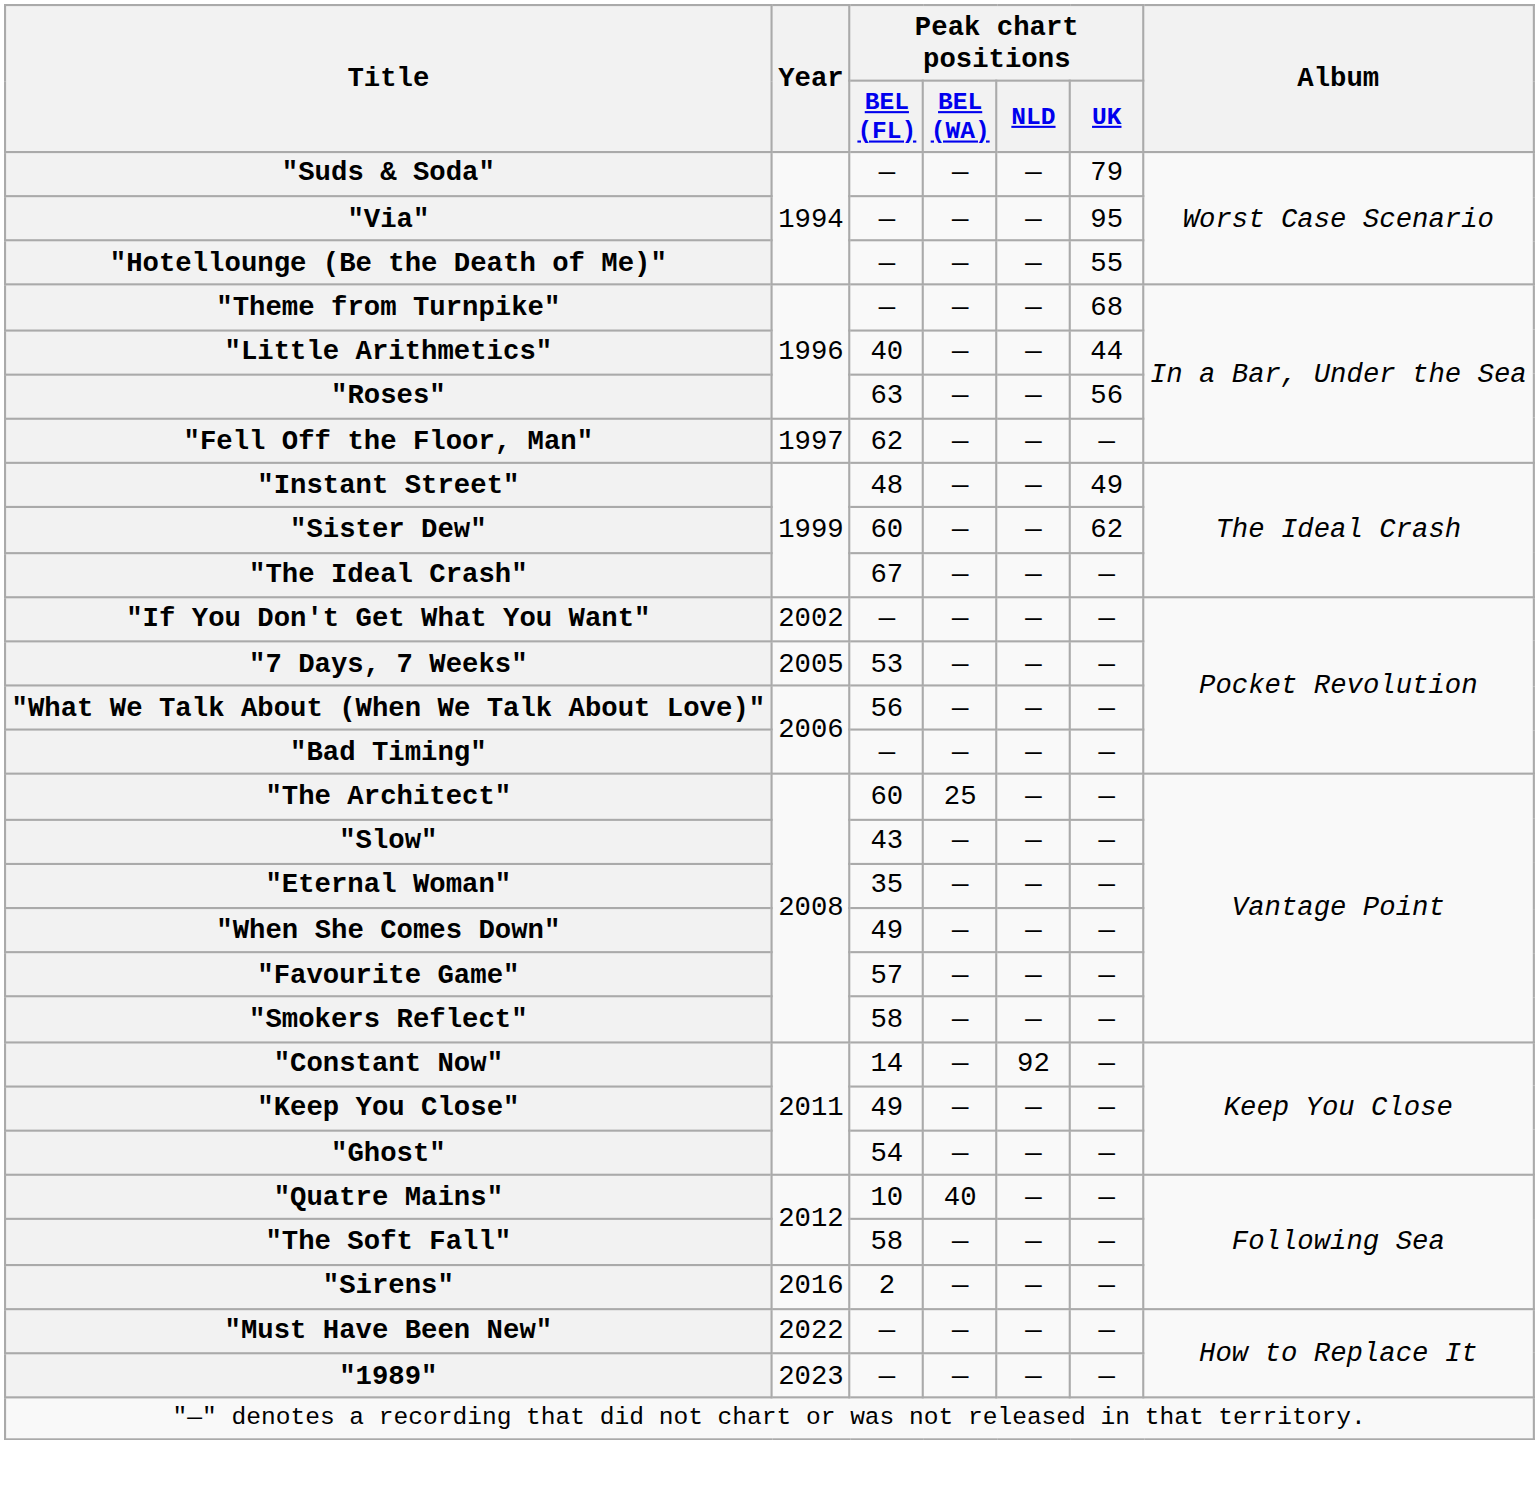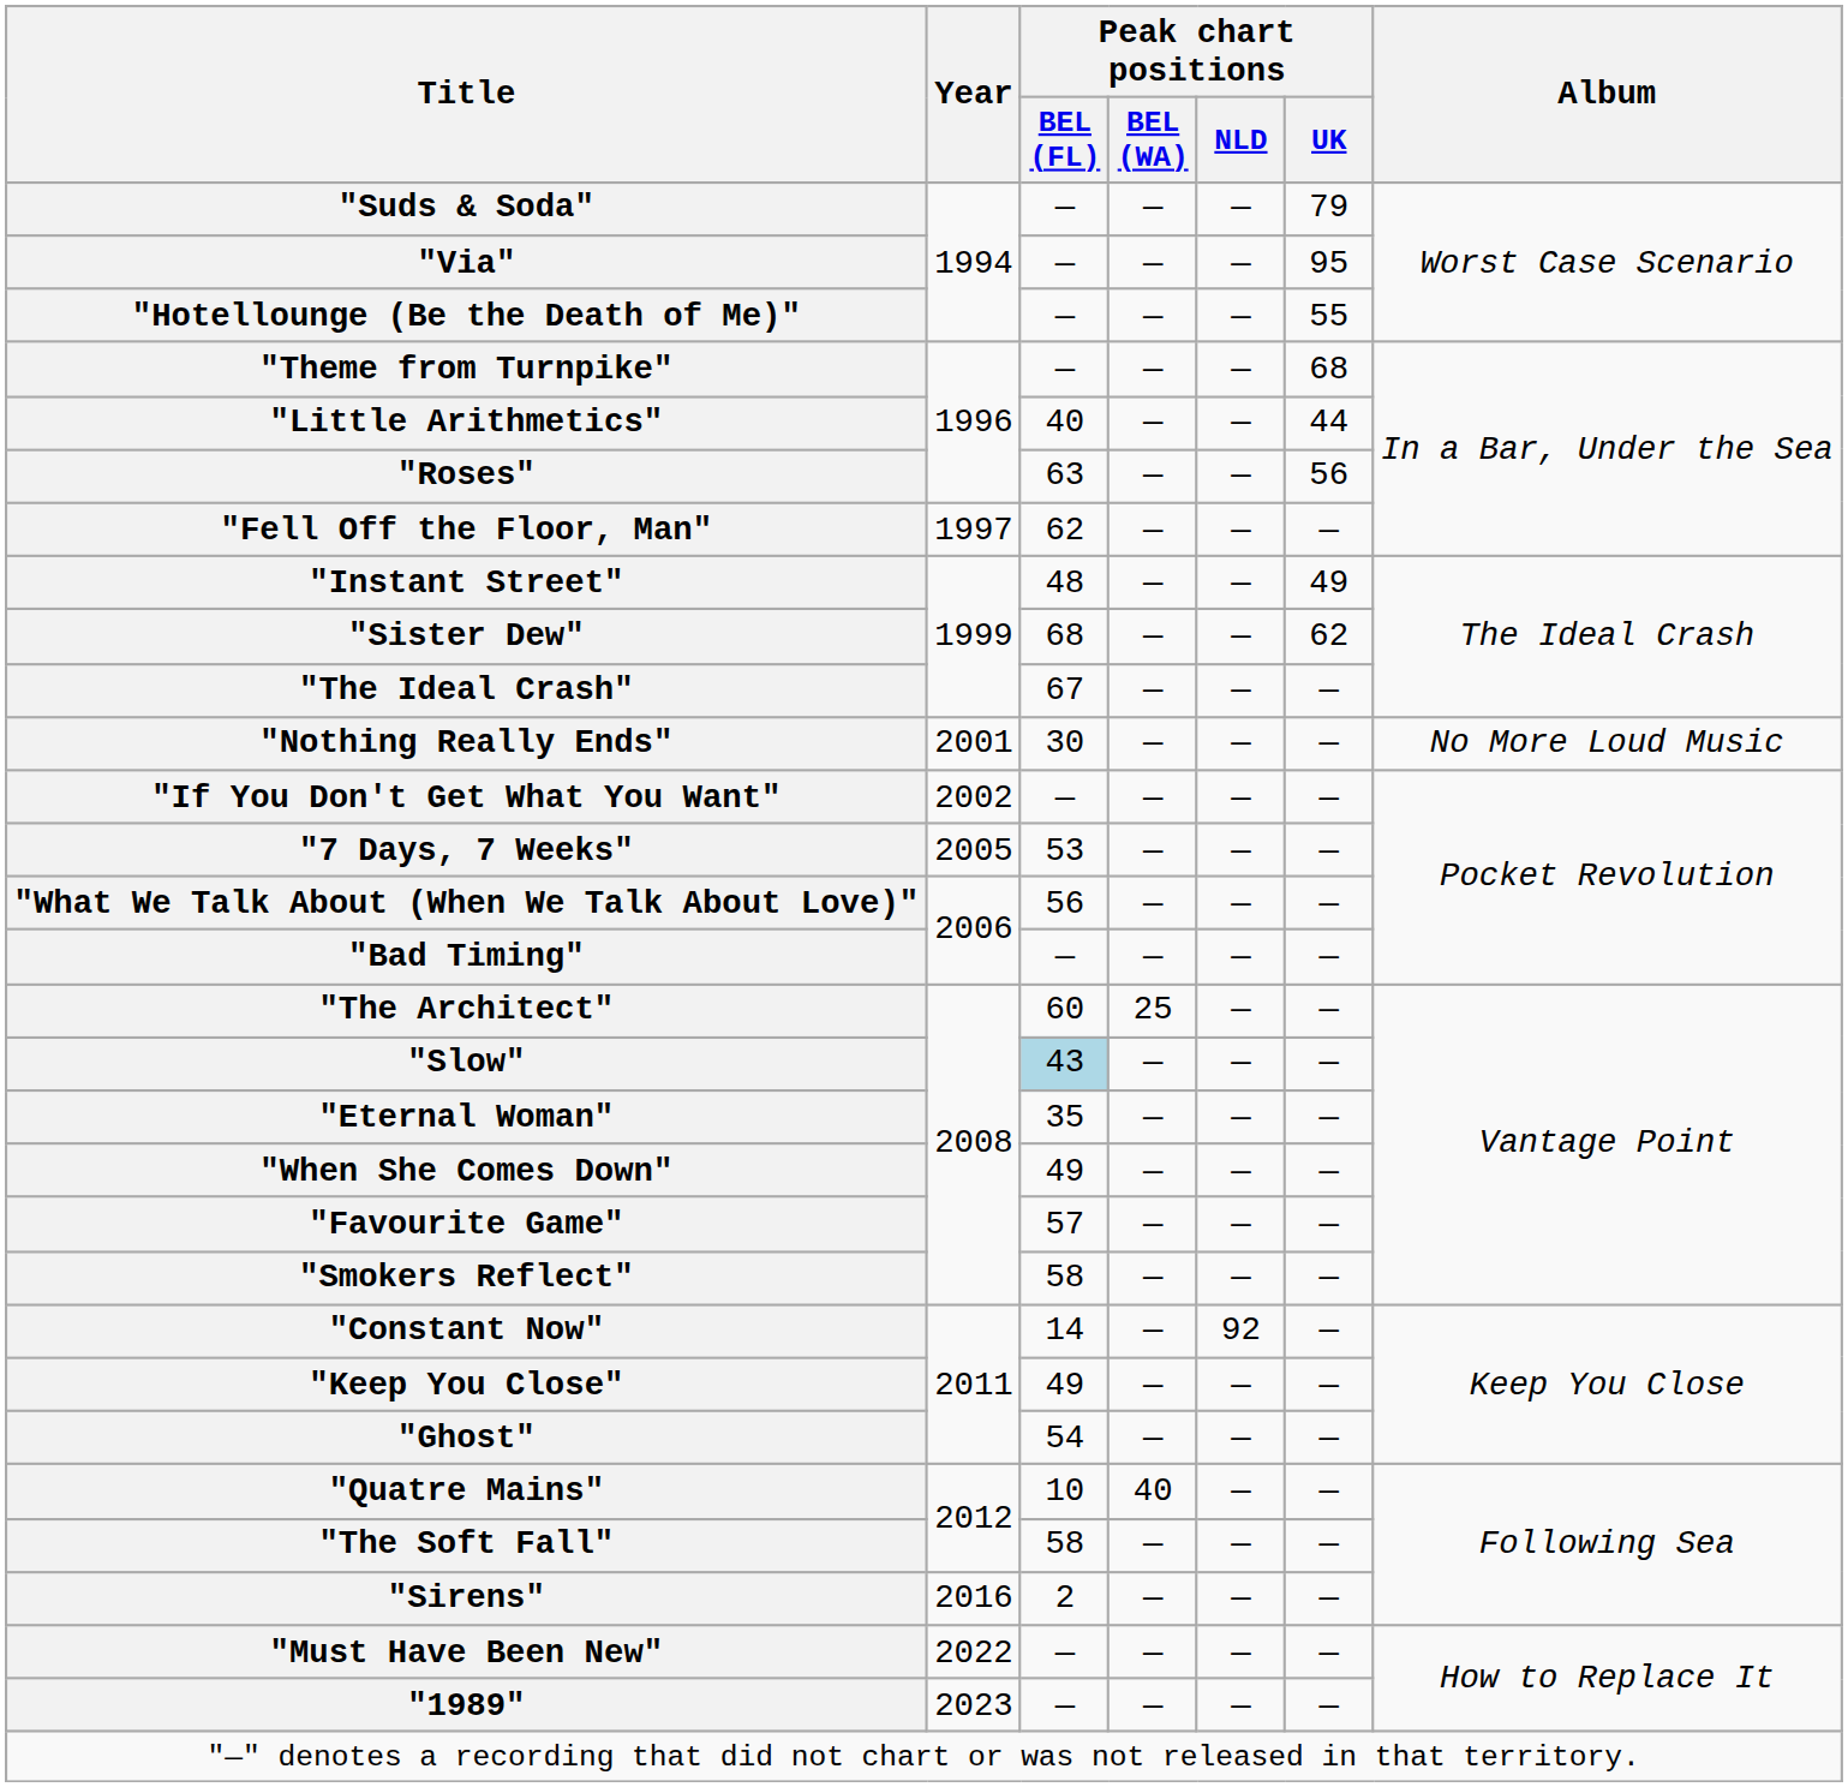 <table class="wikitable plainrowheaders" style="text-align:center;">
 <tr>
 <th scope="col" rowspan="2">Title</th>
 <th scope="col" rowspan="2">Year</th>
 <th scope="col" colspan="4">Peak chart positions</th>
 <th scope="col" rowspan="2">Album</th>
 </tr>
 <tr>
 <th scope="col" style="width:2.5em;font-size:90%;"><a href='#'>BEL<br>(FL)</a><br></th>
 <th scope="col" style="width:2.5em;font-size:90%;"><a href='#'>BEL<br>(WA)</a><br></th>
 <th scope="col" style="width:2.5em;font-size:90%;"><a href='#'>NLD</a><br></th>
 <th scope="col" style="width:2.5em;font-size:90%;"><a href='#'>UK</a><br></th>
 </tr>
 <tr>
 <th scope="row">"Suds & Soda"</th>
 <td rowspan="3">1994</td>
 <td>—</td>
 <td>—</td>
 <td>—</td>
 <td>79</td>
 <td rowspan="3"><em>Worst Case Scenario</em></td>
 </tr>
 <tr>
 <th scope="row">"Via"</th>
 <td>—</td>
 <td>—</td>
 <td>—</td>
 <td>95</td>
 </tr>
 <tr>
 <th scope="row">"Hotellounge (Be the Death of Me)"</th>
 <td>—</td>
 <td>—</td>
 <td>—</td>
 <td>55</td>
 </tr>
 <tr>
 <th scope="row">"Theme from Turnpike"</th>
 <td rowspan="3">1996</td>
 <td>—</td>
 <td>—</td>
 <td>—</td>
 <td>68</td>
 <td rowspan="4"><em>In a Bar, Under the Sea</em></td>
 </tr>
 <tr>
 <th scope="row">"Little Arithmetics"</th>
 <td>40</td>
 <td>—</td>
 <td>—</td>
 <td>44</td>
 </tr>
 <tr>
 <th scope="row">"Roses"</th>
 <td>63</td>
 <td>—</td>
 <td>—</td>
 <td>56</td>
 </tr>
 <tr>
 <th scope="row">"Fell Off the Floor, Man"</th>
 <td>1997</td>
 <td>62</td>
 <td>—</td>
 <td>—</td>
 <td>—</td>
 </tr>
 <tr>
 <th scope="row">"Instant Street"</th>
 <td rowspan="3">1999</td>
 <td>48</td>
 <td>—</td>
 <td>—</td>
 <td>49</td>
 <td rowspan="3"><em>The Ideal Crash</em></td>
 </tr>
 <tr>
 <th scope="row">"Sister Dew"</th>
-<td>60</td>
+<td>68</td>
 <td>—</td>
 <td>—</td>
 <td>62</td>
 </tr>
 <tr>
 <th scope="row">"The Ideal Crash"</th>
 <td>67</td>
 <td>—</td>
 <td>—</td>
 <td>—</td>
+</tr>
+<tr>
+<th scope="row">"Nothing Really Ends"</th>
+<td>2001</td>
+<td>30</td>
+<td>—</td>
+<td>—</td>
+<td>—</td>
+<td><em>No More Loud Music</em></td>
 </tr>
 <tr>
 <th scope="row">"If You Don't Get What You Want"</th>
 <td>2002</td>
 <td>—</td>
 <td>—</td>
 <td>—</td>
 <td>—</td>
 <td rowspan="4"><em>Pocket Revolution</em></td>
 </tr>
 <tr>
 <th scope="row">"7 Days, 7 Weeks"</th>
 <td>2005</td>
 <td>53</td>
 <td>—</td>
 <td>—</td>
 <td>—</td>
 </tr>
 <tr>
 <th scope="row">"What We Talk About (When We Talk About Love)"</th>
 <td rowspan="2">2006</td>
 <td>56</td>
 <td>—</td>
 <td>—</td>
 <td>—</td>
 </tr>
 <tr>
 <th scope="row">"Bad Timing"</th>
 <td>—</td>
 <td>—</td>
 <td>—</td>
 <td>—</td>
 </tr>
 <tr>
 <th scope="row">"The Architect"</th>
 <td rowspan="6">2008</td>
 <td>60</td>
 <td>25</td>
 <td>—</td>
 <td>—</td>
 <td rowspan="6"><em>Vantage Point</em></td>
 </tr>
 <tr>
 <th scope="row">"Slow"</th>
-<td>43</td>
+<td style="background: lightblue;">43</td>
 <td>—</td>
 <td>—</td>
 <td>—</td>
 </tr>
 <tr>
 <th scope="row">"Eternal Woman"</th>
 <td>35</td>
 <td>—</td>
 <td>—</td>
 <td>—</td>
 </tr>
 <tr>
 <th scope="row">"When She Comes Down"</th>
 <td>49</td>
 <td>—</td>
 <td>—</td>
 <td>—</td>
 </tr>
 <tr>
 <th scope="row">"Favourite Game"</th>
 <td>57</td>
 <td>—</td>
 <td>—</td>
 <td>—</td>
 </tr>
 <tr>
 <th scope="row">"Smokers Reflect"</th>
 <td>58</td>
 <td>—</td>
 <td>—</td>
 <td>—</td>
 </tr>
 <tr>
 <th scope="row">"Constant Now"</th>
 <td rowspan="3">2011</td>
 <td>14</td>
 <td>—</td>
 <td>92</td>
 <td>—</td>
 <td rowspan="3"><em>Keep You Close</em></td>
 </tr>
 <tr>
 <th scope="row">"Keep You Close"</th>
 <td>49</td>
 <td>—</td>
 <td>—</td>
 <td>—</td>
 </tr>
 <tr>
 <th scope="row">"Ghost"</th>
 <td>54</td>
 <td>—</td>
 <td>—</td>
 <td>—</td>
 </tr>
 <tr>
 <th scope="row">"Quatre Mains"</th>
 <td rowspan="2">2012</td>
 <td>10</td>
 <td>40</td>
 <td>—</td>
 <td>—</td>
 <td rowspan="3"><em>Following Sea</em></td>
 </tr>
 <tr>
 <th scope="row">"The Soft Fall"</th>
 <td>58</td>
 <td>—</td>
 <td>—</td>
 <td>—</td>
 </tr>
 <tr>
 <th scope="row">"Sirens"</th>
 <td>2016</td>
 <td>2</td>
 <td>—</td>
 <td>—</td>
 <td>—</td>
 </tr>
 <tr>
 <th scope="row">"Must Have Been New"</th>
 <td>2022</td>
 <td>—</td>
 <td>—</td>
 <td>—</td>
 <td>—</td>
 <td rowspan="2"><em>How to Replace It</em></td>
 </tr>
 <tr>
 <th scope="row">"1989"</th>
 <td>2023</td>
 <td>—</td>
 <td>—</td>
 <td>—</td>
 <td>—</td>
 </tr>
 <tr>
 <td colspan="7" style="font-size:90%">"—" denotes a recording that did not chart or was not released in that territory.</td>
 </tr>
 </table>
